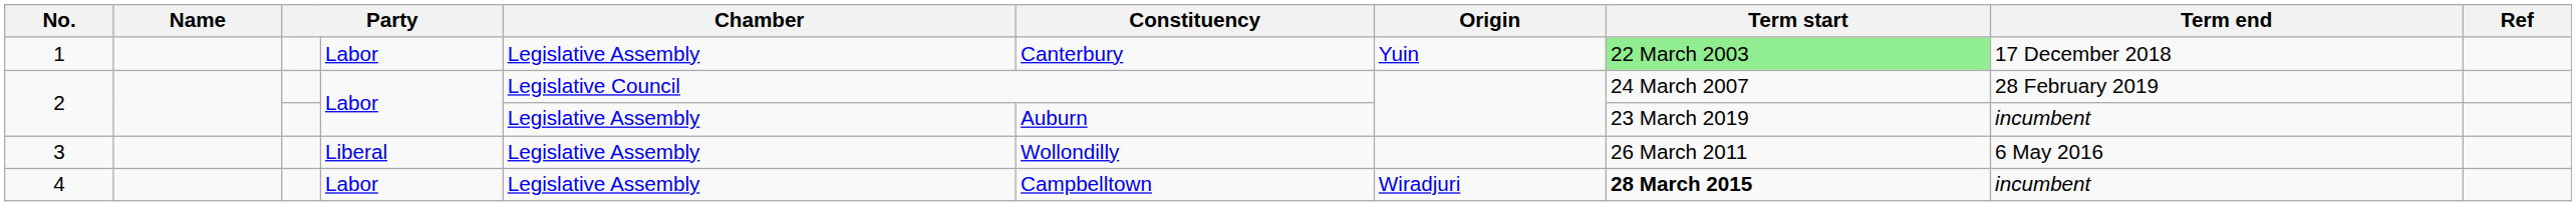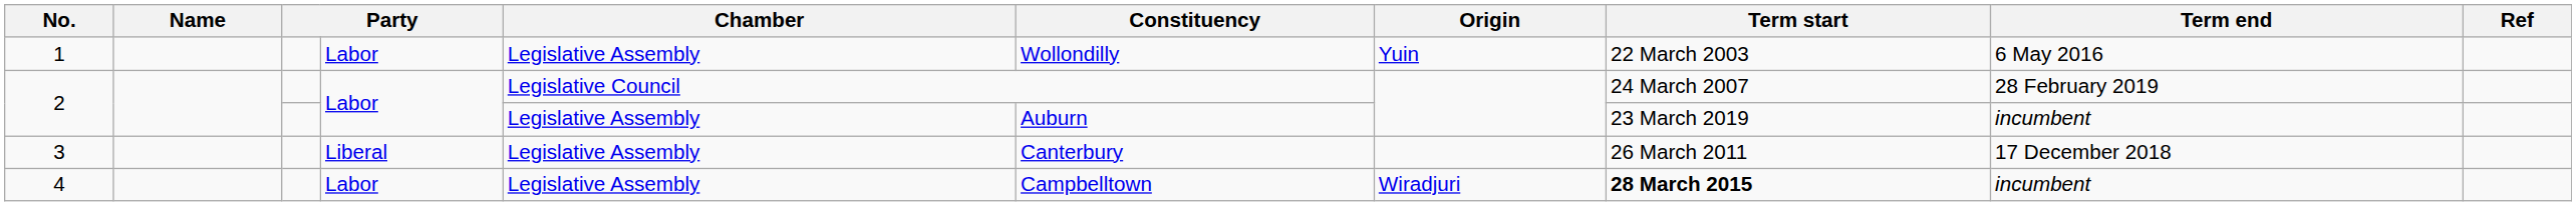 <table class="wikitable sortable" width="100%">
 <tr>
 <th>No.</th>
 <th>Name</th>
 <th colspan="2">Party</th>
 <th>Chamber</th>
 <th>Constituency</th>
 <th>Origin</th>
 <th>Term start</th>
 <th>Term end</th>
 <th class=unsortable>Ref</th>
 </tr>
 <tr>
 <td align=center>1</td>
 <td></td>
 <td> </td>
 <td><a href='#'>Labor</a></td>
 <td><a href='#'>Legislative Assembly</a></td>
-<td><a href='#'>Canterbury</a></td>
+<td><a href='#'>Wollondilly</a></td>
 <td><a href='#'>Yuin</a></td>
-<td style="background: lightgreen;">22 March 2003</td>
-<td>17 December 2018</td>
+<td>22 March 2003</td>
+<td>6 May 2016</td>
 <td align=center></td>
 </tr>
 <tr>
 <td align="center" rowspan="2">2</td>
 <td rowspan="2"></td>
 <td> </td>
 <td rowspan="2"><a href='#'>Labor</a></td>
 <td colspan="2"><a href='#'>Legislative Council</a></td>
 <td rowspan="2"></td>
 <td>24 March 2007</td>
 <td>28 February 2019</td>
 <td align="center"></td>
 </tr>
 <tr>
 <td> </td>
 <td><a href='#'>Legislative Assembly</a></td>
 <td><a href='#'>Auburn</a></td>
 <td>23 March 2019</td>
 <td><em>incumbent</em></td>
 <td align="center"></td>
 </tr>
 <tr>
 <td align=center>3</td>
 <td></td>
 <td> </td>
 <td><a href='#'>Liberal</a></td>
 <td><a href='#'>Legislative Assembly</a></td>
-<td><a href='#'>Wollondilly</a></td>
+<td><a href='#'>Canterbury</a></td>
 <td></td>
 <td>26 March 2011</td>
-<td>6 May 2016</td>
+<td>17 December 2018</td>
 <td align=center></td>
 </tr>
 <tr>
 <td align="center">4</td>
 <td></td>
 <td> </td>
 <td><a href='#'>Labor</a></td>
 <td><a href='#'>Legislative Assembly</a></td>
 <td><a href='#'>Campbelltown</a></td>
 <td><a href='#'>Wiradjuri</a></td>
 <td><strong>28 March 2015</strong></td>
 <td><em>incumbent</em></td>
 <td align="center"></td>
 </tr>
 </table>
